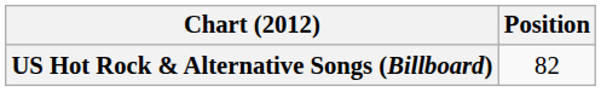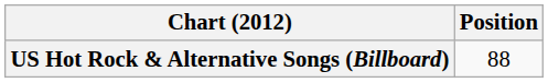 <table class="wikitable plainrowheaders">
 <tr>
 <th>Chart (2012)</th>
 <th>Position</th>
 </tr>
 <tr>
 <th scope="row">US Hot Rock & Alternative Songs (<em>Billboard</em>)</th>
-<td align="center">82</td>
+<td align="center">88</td>
 </tr>
 </table>
